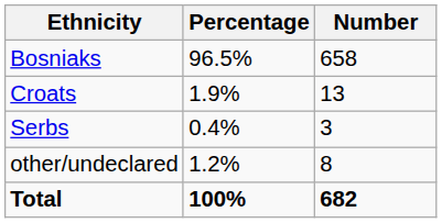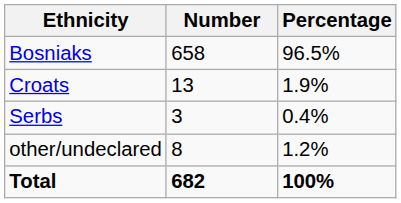 <table class="wikitable">
 <tr>
 <th width="100px">Ethnicity</th>
+<th width="80px">Number</th>
 <th width="80px">Percentage</th>
-<th width="80px">Number</th>
 </tr>
 <tr>
 <td><a href='#'>Bosniaks</a></td>
+<td>658</td>
 <td>96.5%</td>
-<td>658</td>
 </tr>
 <tr>
 <td><a href='#'>Croats</a></td>
+<td>13</td>
 <td>1.9%</td>
-<td>13</td>
 </tr>
 <tr>
 <td><a href='#'>Serbs</a></td>
+<td>3</td>
 <td>0.4%</td>
-<td>3</td>
 </tr>
 <tr>
 <td>other/undeclared</td>
+<td>8</td>
 <td>1.2%</td>
-<td>8</td>
 </tr>
 <tr>
 <td><strong>Total</strong></td>
+<td><strong>682</strong></td>
 <td><strong>100%</strong></td>
-<td><strong>682</strong></td>
 </tr>
 </table>
